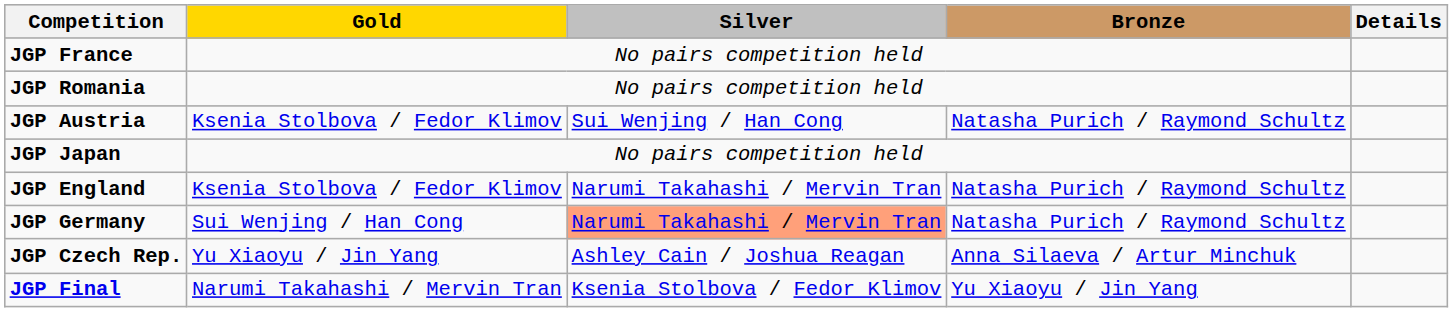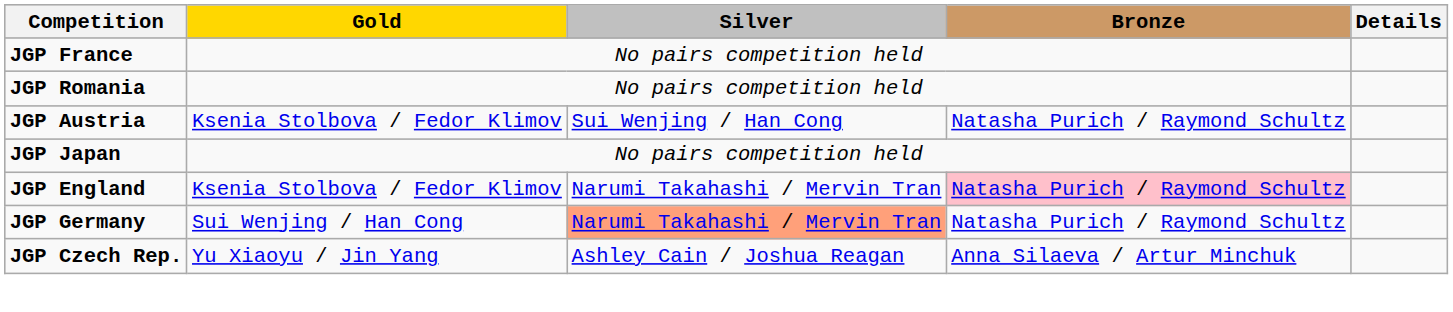 <table class="wikitable">
 <tr>
 <th>Competition</th>
 <td align=center bgcolor=gold><strong>Gold</strong></td>
 <td align=center bgcolor=silver><strong>Silver</strong></td>
 <td align=center bgcolor=cc9966><strong>Bronze</strong></td>
 <th>Details</th>
 </tr>
 <tr>
 <td><strong>JGP France</strong></td>
 <td colspan=3 align=center><em>No pairs competition held</em></td>
 <td></td>
 </tr>
 <tr>
 <td><strong>JGP Romania</strong></td>
 <td colspan=3 align=center><em>No pairs competition held</em></td>
 <td></td>
 </tr>
 <tr>
 <td><strong>JGP Austria</strong></td>
 <td> <a href='#'>Ksenia Stolbova</a> / <a href='#'>Fedor Klimov</a></td>
 <td> <a href='#'>Sui Wenjing</a> / <a href='#'>Han Cong</a></td>
 <td> <a href='#'>Natasha Purich</a> / <a href='#'>Raymond Schultz</a></td>
 <td></td>
 </tr>
 <tr>
 <td><strong>JGP Japan</strong></td>
 <td colspan=3 align=center><em>No pairs competition held</em></td>
 <td></td>
 </tr>
 <tr>
 <td><strong>JGP England</strong></td>
 <td> <a href='#'>Ksenia Stolbova</a> / <a href='#'>Fedor Klimov</a></td>
 <td> <a href='#'>Narumi Takahashi</a> / <a href='#'>Mervin Tran</a></td>
-<td> <a href='#'>Natasha Purich</a> / <a href='#'>Raymond Schultz</a></td>
+<td style="background: pink;"> <a href='#'>Natasha Purich</a> / <a href='#'>Raymond Schultz</a></td>
 <td></td>
 </tr>
 <tr>
 <td><strong>JGP Germany</strong></td>
 <td> <a href='#'>Sui Wenjing</a> / <a href='#'>Han Cong</a></td>
 <td style="background: lightsalmon;"> <a href='#'>Narumi Takahashi</a> / <a href='#'>Mervin Tran</a></td>
 <td> <a href='#'>Natasha Purich</a> / <a href='#'>Raymond Schultz</a></td>
 <td></td>
 </tr>
 <tr>
 <td><strong>JGP Czech Rep.</strong></td>
 <td> <a href='#'>Yu Xiaoyu</a> / <a href='#'>Jin Yang</a></td>
 <td> <a href='#'>Ashley Cain</a> / <a href='#'>Joshua Reagan</a></td>
 <td> <a href='#'>Anna Silaeva</a> / <a href='#'>Artur Minchuk</a></td>
 <td></td>
 </tr>
-<tr>
-<td><strong><a href='#'>JGP Final</a></strong></td>
-<td> <a href='#'>Narumi Takahashi</a> / <a href='#'>Mervin Tran</a></td>
-<td> <a href='#'>Ksenia Stolbova</a> / <a href='#'>Fedor Klimov</a></td>
-<td> <a href='#'>Yu Xiaoyu</a> / <a href='#'>Jin Yang</a></td>
-<td></td>
-</tr>
 </table>
